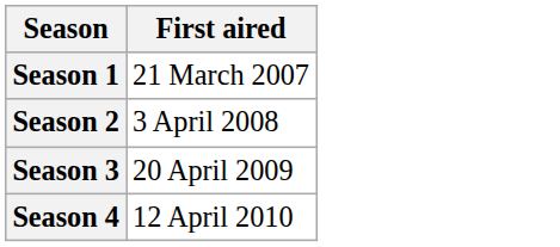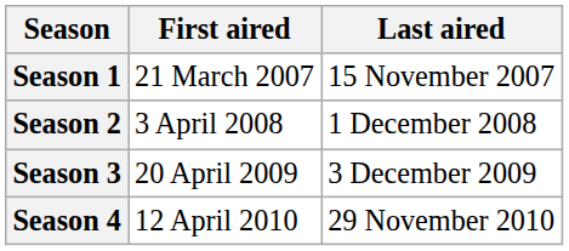 <table class="sortable wikitable" style="font-size:97%;">
 <tr style="background: #FFFFFF;">
 <th>Season</th>
 <th>First aired</th>
+<th>Last aired</th>
 </tr>
 <tr style="background: #FFFFFF;">
 <th>Season 1</th>
 <td>21 March 2007</td>
+<td>15 November 2007</td>
 </tr>
 <tr style="background: #FFFFFF;">
 <th>Season 2</th>
 <td>3 April 2008</td>
+<td>1 December 2008</td>
 </tr>
 <tr style="background: #FFFFFF;">
 <th>Season 3</th>
 <td>20 April 2009</td>
+<td>3 December 2009</td>
 </tr>
 <tr style="background: #FFFFFF;">
 <th>Season 4</th>
 <td>12 April 2010</td>
+<td>29 November 2010</td>
 </tr>
 </table>
